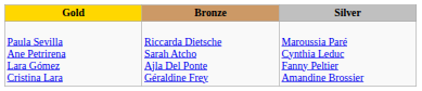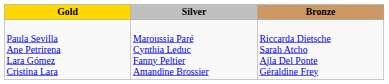 <table class="wikitable" style="text-align:left">
 <tr align="center">
 <td width=200 bgcolor=gold><strong>Gold</strong></td>
+<td width=200 bgcolor=silver><strong>Silver</strong></td>
 <td width=200 bgcolor=CC9966><strong>Bronze</strong></td>
-<td width=200 bgcolor=silver><strong>Silver</strong></td>
 </tr>
 <tr>
 <td valign=top><br><a href='#'>Paula Sevilla</a><br><a href='#'>Ane Petrirena</a><br><a href='#'>Lara Gómez</a><br><a href='#'>Cristina Lara</a></td>
+<td valign=top><br><a href='#'>Maroussia Paré</a><br><a href='#'>Cynthia Leduc</a><br><a href='#'>Fanny Peltier</a><br><a href='#'>Amandine Brossier</a></td>
 <td valign=top><br><a href='#'>Riccarda Dietsche</a><br><a href='#'>Sarah Atcho</a><br><a href='#'>Ajla Del Ponte</a><br><a href='#'>Géraldine Frey</a></td>
-<td valign=top><br><a href='#'>Maroussia Paré</a><br><a href='#'>Cynthia Leduc</a><br><a href='#'>Fanny Peltier</a><br><a href='#'>Amandine Brossier</a></td>
 </tr>
 </table>
